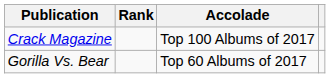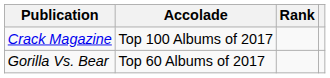 <table class="sortable wikitable">
 <tr>
 <th>Publication</th>
+<th>Accolade</th>
 <th>Rank</th>
-<th>Accolade</th>
 <th class="unsortable"></th>
 </tr>
 <tr>
 <td><em><a href='#'>Crack Magazine</a></em></td>
+<td>Top 100 Albums of 2017</td>
 <td></td>
-<td>Top 100 Albums of 2017</td>
 <td></td>
 </tr>
 <tr>
 <td><em>Gorilla Vs. Bear</em></td>
+<td>Top 60 Albums of 2017</td>
 <td></td>
-<td>Top 60 Albums of 2017</td>
 <td></td>
 </tr>
 </table>
